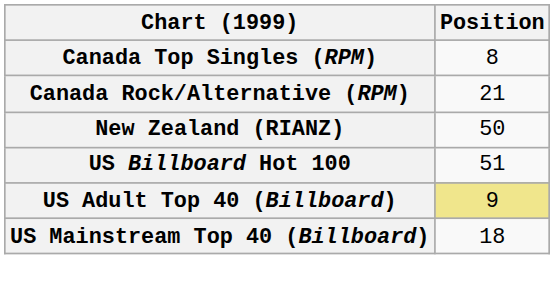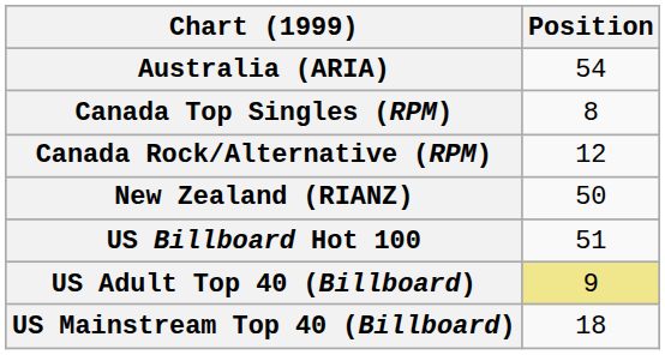 <table class="wikitable sortable plainrowheaders" style="text-align:center">
 <tr>
 <th scope="col">Chart (1999)</th>
 <th scope="col">Position</th>
+</tr>
+<tr>
+<th scope="row">Australia (ARIA)</th>
+<td>54</td>
 </tr>
 <tr>
 <th scope="row">Canada Top Singles (<em>RPM</em>)</th>
 <td>8</td>
 </tr>
 <tr>
 <th scope="row">Canada Rock/Alternative (<em>RPM</em>)</th>
-<td>21</td>
+<td>12</td>
 </tr>
 <tr>
 <th scope="row">New Zealand (RIANZ)</th>
 <td>50</td>
 </tr>
 <tr>
 <th scope="row">US <em>Billboard</em> Hot 100</th>
 <td>51</td>
 </tr>
 <tr>
 <th scope="row">US Adult Top 40 (<em>Billboard</em>)</th>
 <td style="background: khaki;">9</td>
 </tr>
 <tr>
 <th scope="row">US Mainstream Top 40 (<em>Billboard</em>)</th>
 <td>18</td>
 </tr>
 </table>
